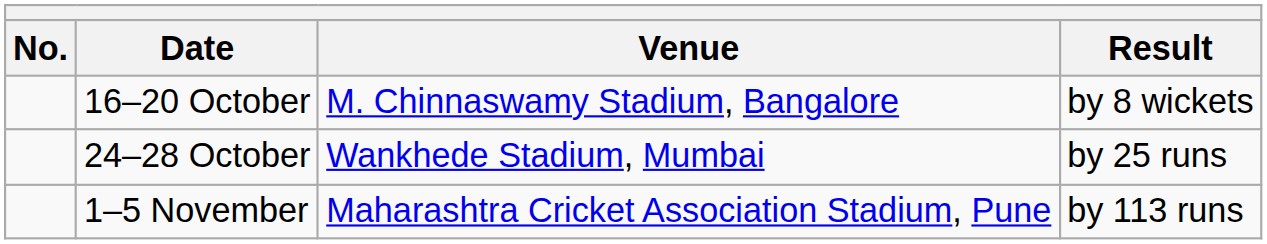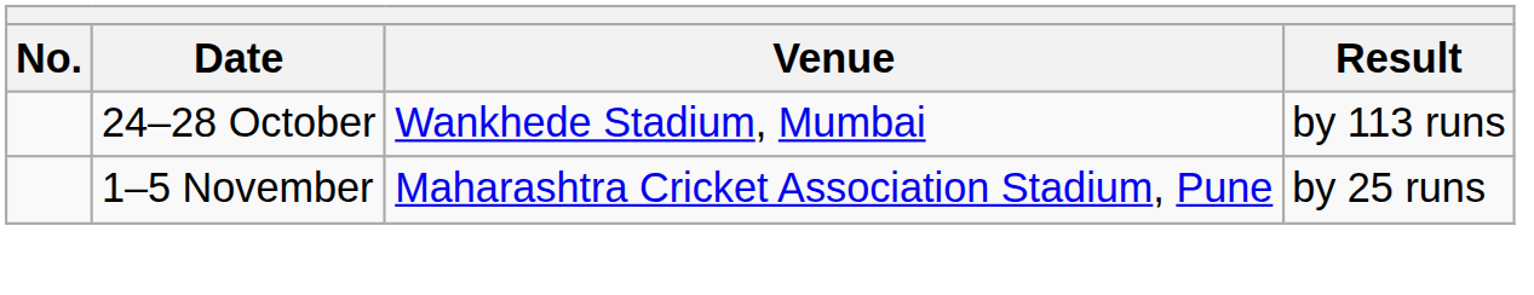 <table class="wikitable">
 <tr>
 <th colspan="4"></th>
 </tr>
 <tr>
 <th>No.</th>
 <th>Date</th>
 <th>Venue</th>
 <th>Result</th>
 </tr>
 <tr>
 <td></td>
-<td>16–20 October</td>
-<td><a href='#'>M. Chinnaswamy Stadium</a>, <a href='#'>Bangalore</a></td>
-<td> by 8 wickets</td>
-</tr>
-<tr>
-<td></td>
 <td>24–28 October</td>
 <td><a href='#'>Wankhede Stadium</a>, <a href='#'>Mumbai</a></td>
-<td> by 25 runs</td>
+<td> by 113 runs</td>
 </tr>
 <tr>
 <td></td>
 <td>1–5 November</td>
 <td><a href='#'>Maharashtra Cricket Association Stadium</a>, <a href='#'>Pune</a></td>
-<td> by 113 runs</td>
+<td> by 25 runs</td>
 </tr>
 </table>
